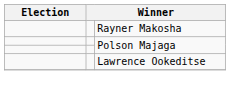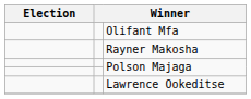 <table class=wikitable>
 <tr>
 <th width=100>Election</th>
 <th width=175 colspan=2>Winner</th>
+</tr>
+<tr>
+<td></td>
+<td width=5 bgcolor=></td>
+<td>Olifant Mfa</td>
 </tr>
 <tr>
 <td></td>
 <td width=5 bgcolor=></td>
 <td>Rayner Makosha</td>
 </tr>
 <tr>
 <td></td>
 <td width=5 bgcolor=></td>
 <td rowspan=2>Polson Majaga</td>
 </tr>
 <tr>
 <td></td>
 <td bgcolor=></td>
 </tr>
 <tr>
 <td></td>
 <td width=5 bgcolor=></td>
 <td>Lawrence Ookeditse</td>
 </tr>
 <tr>
 </tr>
 </table>
